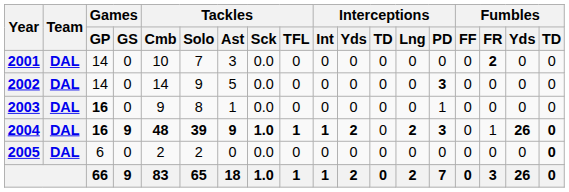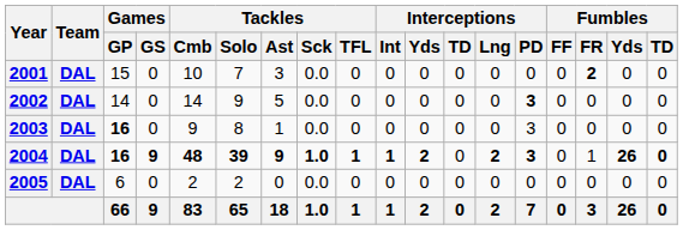 <table class="wikitable" style="text-align:center">
 <tr>
 <th rowspan="2">Year</th>
 <th rowspan="2">Team</th>
 <th colspan="2">Games</th>
 <th colspan="5">Tackles</th>
 <th colspan="5">Interceptions</th>
 <th colspan="4">Fumbles</th>
 </tr>
 <tr>
 <th>GP</th>
 <th>GS</th>
 <th>Cmb</th>
 <th>Solo</th>
 <th>Ast</th>
 <th>Sck</th>
 <th>TFL</th>
 <th>Int</th>
 <th>Yds</th>
 <th>TD</th>
 <th>Lng</th>
 <th>PD</th>
 <th>FF</th>
 <th>FR</th>
 <th>Yds</th>
 <th>TD</th>
 </tr>
 <tr>
 <th><a href='#'>2001</a></th>
 <th><a href='#'>DAL</a></th>
-<td>14</td>
+<td>15</td>
 <td>0</td>
 <td>10</td>
 <td>7</td>
 <td>3</td>
 <td>0.0</td>
 <td>0</td>
 <td>0</td>
 <td>0</td>
 <td>0</td>
 <td>0</td>
 <td>0</td>
 <td>0</td>
 <td><strong>2</strong></td>
 <td>0</td>
 <td>0</td>
 </tr>
 <tr>
 <th><a href='#'>2002</a></th>
 <th><a href='#'>DAL</a></th>
 <td>14</td>
 <td>0</td>
 <td>14</td>
 <td>9</td>
 <td>5</td>
 <td>0.0</td>
 <td>0</td>
 <td>0</td>
 <td>0</td>
 <td>0</td>
 <td>0</td>
 <td><strong>3</strong></td>
 <td>0</td>
 <td>0</td>
 <td>0</td>
 <td>0</td>
 </tr>
 <tr>
 <th><a href='#'>2003</a></th>
 <th><a href='#'>DAL</a></th>
 <td><strong>16</strong></td>
 <td>0</td>
 <td>9</td>
 <td>8</td>
 <td>1</td>
 <td>0.0</td>
 <td>0</td>
 <td>0</td>
 <td>0</td>
 <td>0</td>
 <td>0</td>
-<td>1</td>
+<td>3</td>
 <td>0</td>
 <td>0</td>
 <td>0</td>
 <td>0</td>
 </tr>
 <tr>
 <th><a href='#'>2004</a></th>
 <th><a href='#'>DAL</a></th>
 <td><strong>16</strong></td>
 <td><strong>9</strong></td>
 <td><strong>48</strong></td>
 <td><strong>39</strong></td>
 <td><strong>9</strong></td>
 <td><strong>1.0</strong></td>
 <td><strong>1</strong></td>
 <td><strong>1</strong></td>
 <td><strong>2</strong></td>
 <td>0</td>
 <td><strong>2</strong></td>
 <td><strong>3</strong></td>
 <td>0</td>
 <td>1</td>
 <td><strong>26</strong></td>
 <td><strong>0</strong></td>
 </tr>
 <tr>
 <th><a href='#'>2005</a></th>
 <th><a href='#'>DAL</a></th>
 <td>6</td>
 <td>0</td>
 <td>2</td>
 <td>2</td>
 <td>0</td>
 <td>0.0</td>
 <td>0</td>
 <td>0</td>
 <td>0</td>
 <td>0</td>
 <td>0</td>
 <td>0</td>
 <td>0</td>
 <td>0</td>
 <td>0</td>
-<td><strong>0</strong></td>
+<td>0</td>
 </tr>
 <tr>
 <th colspan="2"></th>
 <th>66</th>
 <th>9</th>
 <th>83</th>
 <th>65</th>
 <th>18</th>
 <th>1.0</th>
 <th>1</th>
 <th>1</th>
 <th>2</th>
 <th>0</th>
 <th>2</th>
 <th>7</th>
 <th>0</th>
 <th>3</th>
 <th>26</th>
 <th>0</th>
 </tr>
 </table>
